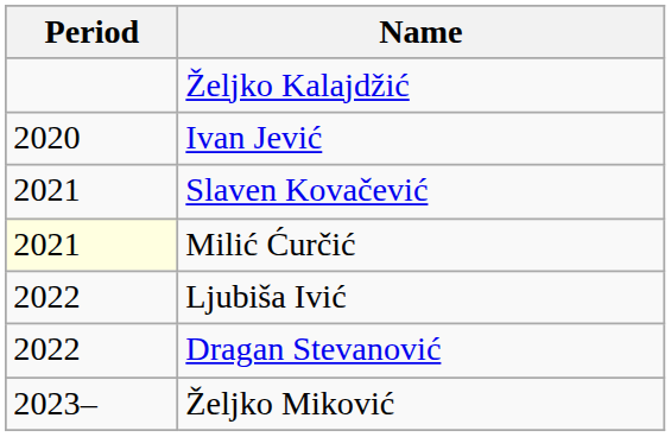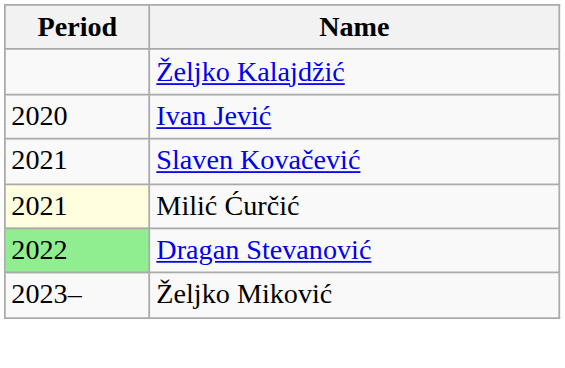 <table class="wikitable">
 <tr>
 <th width="75">Period</th>
 <th width="225">Name</th>
 </tr>
 <tr>
 <td></td>
 <td> <a href='#'>Željko Kalajdžić</a></td>
 </tr>
 <tr>
 <td>2020</td>
 <td> <a href='#'>Ivan Jević</a></td>
 </tr>
 <tr>
 <td>2021</td>
 <td> <a href='#'>Slaven Kovačević</a></td>
 </tr>
 <tr>
 <td style="background: lightyellow;">2021</td>
 <td> Milić Ćurčić</td>
 </tr>
 <tr>
-<td>2022</td>
-<td> Ljubiša Ivić</td>
-</tr>
-<tr>
-<td>2022</td>
+<td style="background: lightgreen;">2022</td>
 <td> <a href='#'>Dragan Stevanović</a></td>
 </tr>
 <tr>
 <td>2023–</td>
 <td> Željko Miković</td>
 </tr>
 </table>
